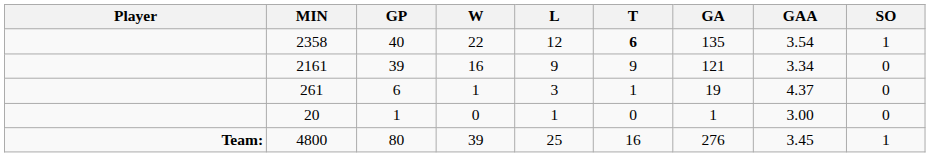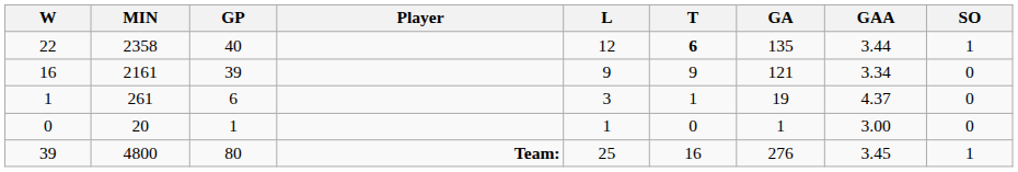 <table class="wikitable sortable" width="60%">
 <tr>
-<th bgcolor="#DDDDFF" width="10%">Player</th>
+<th width="3%" bgcolor="#DDDDFF" title="Games played in">W</th>
 <th width="3%" bgcolor="#DDDDFF" title="Minutes played">MIN</th>
 <th width="3%" bgcolor="#DDDDFF" title="Games played in">GP</th>
-<th width="3%" bgcolor="#DDDDFF" title="Games played in">W</th>
+<th bgcolor="#DDDDFF" width="10%">Player</th>
 <th width="3%" bgcolor="#DDDDFF"title="Games played in">L</th>
 <th width="3%" bgcolor="#DDDDFF" title="Ties">T</th>
 <th width="3%" bgcolor="#DDDDFF" title="Goals against">GA</th>
 <th width="3%" bgcolor="#DDDDFF" title="Goals against average">GAA</th>
 <th width="3%" bgcolor="#DDDDFF"title="Shut-outs">SO</th>
 </tr>
 <tr align="center">
-<td align="right"></td>
+<td>22</td>
 <td>2358</td>
 <td>40</td>
-<td>22</td>
+<td align="right"></td>
 <td>12</td>
 <td><strong>6</strong></td>
 <td>135</td>
-<td>3.54</td>
+<td>3.44</td>
 <td>1</td>
 </tr>
 <tr align="center">
-<td align="right"></td>
+<td>16</td>
 <td>2161</td>
 <td>39</td>
-<td>16</td>
+<td align="right"></td>
 <td>9</td>
 <td>9</td>
 <td>121</td>
 <td>3.34</td>
 <td>0</td>
 </tr>
 <tr align="center">
-<td align="right"></td>
+<td>1</td>
 <td>261</td>
 <td>6</td>
-<td>1</td>
+<td align="right"></td>
 <td>3</td>
 <td>1</td>
 <td>19</td>
 <td>4.37</td>
 <td>0</td>
 </tr>
 <tr align="center">
-<td align="right"></td>
+<td>0</td>
 <td>20</td>
 <td>1</td>
-<td>0</td>
+<td align="right"></td>
 <td>1</td>
 <td>0</td>
 <td>1</td>
 <td>3.00</td>
 <td>0</td>
 </tr>
 <tr align="center">
-<td align="right"><strong>Team:</strong></td>
+<td>39</td>
 <td>4800</td>
 <td>80</td>
-<td>39</td>
+<td align="right"><strong>Team:</strong></td>
 <td>25</td>
 <td>16</td>
 <td>276</td>
 <td>3.45</td>
 <td>1</td>
 </tr>
 </table>
